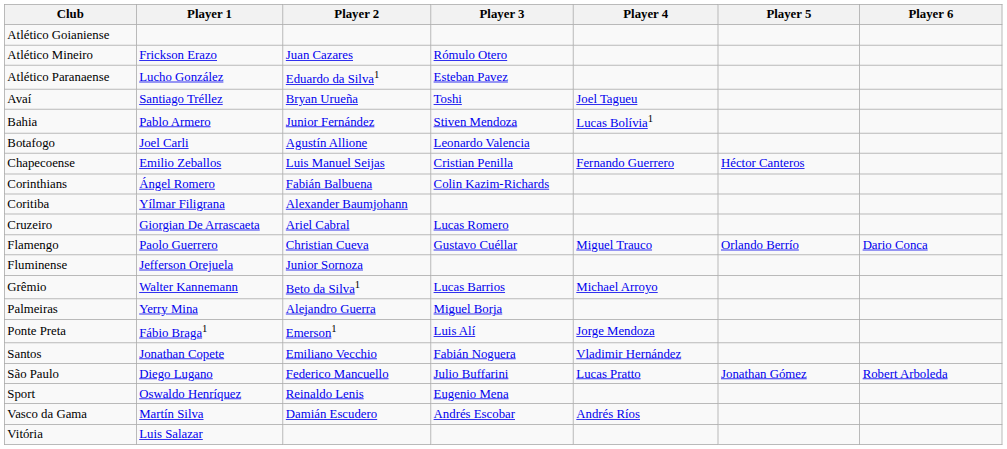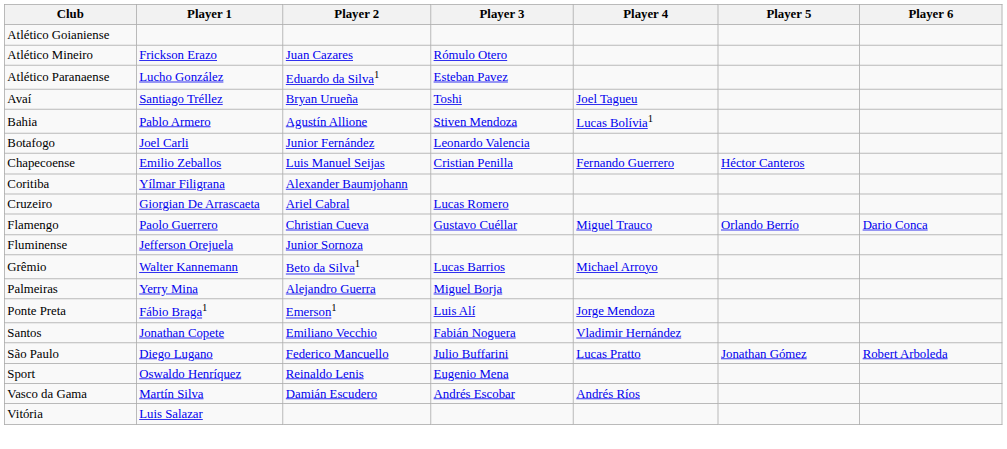 <table class="wikitable sortable">
 <tr>
 <th style="width:190px;">Club</th>
 <th style="width:220px;">Player 1</th>
 <th style="width:220px;">Player 2</th>
 <th style="width:220px;">Player 3</th>
 <th style="width:220px;">Player 4</th>
 <th style="width:220px;">Player 5</th>
 <th style="width:220px;">Player 6</th>
 </tr>
 <tr>
 <td>Atlético Goianiense</td>
 <td></td>
 <td></td>
 <td></td>
 <td></td>
 <td></td>
 <td></td>
 </tr>
 <tr>
 <td>Atlético Mineiro</td>
 <td> <a href='#'>Frickson Erazo</a></td>
 <td> <a href='#'>Juan Cazares</a></td>
 <td> <a href='#'>Rómulo Otero</a></td>
 <td></td>
 <td></td>
 <td></td>
 </tr>
 <tr>
 <td>Atlético Paranaense</td>
 <td> <a href='#'>Lucho González</a></td>
 <td> <a href='#'>Eduardo da Silva</a><sup>1</sup></td>
 <td> <a href='#'>Esteban Pavez</a></td>
 <td></td>
 <td></td>
 <td></td>
 </tr>
 <tr>
 <td>Avaí</td>
 <td> <a href='#'>Santiago Tréllez</a></td>
 <td> <a href='#'>Bryan Urueña</a></td>
 <td> <a href='#'>Toshi</a></td>
 <td> <a href='#'>Joel Tagueu</a></td>
 <td></td>
 <td></td>
 </tr>
 <tr>
 <td>Bahia</td>
 <td> <a href='#'>Pablo Armero</a></td>
-<td> <a href='#'>Junior Fernández</a></td>
+<td> <a href='#'>Agustín Allione</a></td>
 <td> <a href='#'>Stiven Mendoza</a></td>
 <td> <a href='#'>Lucas Bolívia</a><sup>1</sup></td>
 <td></td>
 <td></td>
 </tr>
 <tr>
 <td>Botafogo</td>
 <td> <a href='#'>Joel Carli</a></td>
-<td> <a href='#'>Agustín Allione</a></td>
+<td> <a href='#'>Junior Fernández</a></td>
 <td> <a href='#'>Leonardo Valencia</a></td>
 <td></td>
 <td></td>
 <td></td>
 </tr>
 <tr>
 <td>Chapecoense</td>
 <td> <a href='#'>Emilio Zeballos</a></td>
 <td> <a href='#'>Luis Manuel Seijas</a></td>
 <td> <a href='#'>Cristian Penilla</a></td>
 <td> <a href='#'>Fernando Guerrero</a></td>
 <td> <a href='#'>Héctor Canteros</a></td>
-<td></td>
-</tr>
-<tr>
-<td>Corinthians</td>
-<td> <a href='#'>Ángel Romero</a></td>
-<td> <a href='#'>Fabián Balbuena</a></td>
-<td> <a href='#'>Colin Kazim-Richards</a></td>
-<td></td>
-<td></td>
 <td></td>
 </tr>
 <tr>
 <td>Coritiba</td>
 <td> <a href='#'>Yílmar Filigrana</a></td>
 <td> <a href='#'>Alexander Baumjohann</a></td>
 <td></td>
 <td></td>
 <td></td>
 <td></td>
 </tr>
 <tr>
 <td>Cruzeiro</td>
 <td> <a href='#'>Giorgian De Arrascaeta</a></td>
 <td> <a href='#'>Ariel Cabral</a></td>
 <td> <a href='#'>Lucas Romero</a></td>
 <td></td>
 <td></td>
 <td></td>
 </tr>
 <tr>
 <td>Flamengo</td>
 <td> <a href='#'>Paolo Guerrero</a></td>
 <td> <a href='#'>Christian Cueva</a></td>
 <td> <a href='#'>Gustavo Cuéllar</a></td>
 <td> <a href='#'>Miguel Trauco</a></td>
 <td> <a href='#'>Orlando Berrío</a></td>
 <td> <a href='#'>Dario Conca</a></td>
 </tr>
 <tr>
 <td>Fluminense</td>
 <td> <a href='#'>Jefferson Orejuela</a></td>
 <td> <a href='#'>Junior Sornoza</a></td>
 <td></td>
 <td></td>
 <td></td>
 <td></td>
 </tr>
 <tr>
 <td>Grêmio</td>
 <td> <a href='#'>Walter Kannemann</a></td>
 <td> <a href='#'>Beto da Silva</a><sup>1</sup></td>
 <td> <a href='#'>Lucas Barrios</a></td>
 <td> <a href='#'>Michael Arroyo</a></td>
 <td></td>
 <td></td>
 </tr>
 <tr>
 <td>Palmeiras</td>
 <td> <a href='#'>Yerry Mina</a></td>
 <td> <a href='#'>Alejandro Guerra</a></td>
 <td> <a href='#'>Miguel Borja</a></td>
 <td></td>
 <td></td>
 <td></td>
 </tr>
 <tr>
 <td>Ponte Preta</td>
 <td> <a href='#'>Fábio Braga</a><sup>1</sup></td>
 <td> <a href='#'>Emerson</a><sup>1</sup></td>
 <td> <a href='#'>Luis Alí</a></td>
 <td> <a href='#'>Jorge Mendoza</a></td>
 <td></td>
 <td></td>
 </tr>
 <tr>
 <td>Santos</td>
 <td> <a href='#'>Jonathan Copete</a></td>
 <td> <a href='#'>Emiliano Vecchio</a></td>
 <td> <a href='#'>Fabián Noguera</a></td>
 <td> <a href='#'>Vladimir Hernández</a></td>
 <td></td>
 <td></td>
 </tr>
 <tr>
 <td>São Paulo</td>
 <td> <a href='#'>Diego Lugano</a></td>
 <td> <a href='#'>Federico Mancuello</a></td>
 <td> <a href='#'>Julio Buffarini</a></td>
 <td> <a href='#'>Lucas Pratto</a></td>
 <td> <a href='#'>Jonathan Gómez</a></td>
 <td> <a href='#'>Robert Arboleda</a></td>
 </tr>
 <tr>
 <td>Sport</td>
 <td> <a href='#'>Oswaldo Henríquez</a></td>
 <td> <a href='#'>Reinaldo Lenis</a></td>
 <td> <a href='#'>Eugenio Mena</a></td>
 <td></td>
 <td></td>
 <td></td>
 </tr>
 <tr>
 <td>Vasco da Gama</td>
 <td> <a href='#'>Martín Silva</a></td>
 <td> <a href='#'>Damián Escudero</a></td>
 <td> <a href='#'>Andrés Escobar</a></td>
 <td> <a href='#'>Andrés Ríos</a></td>
 <td></td>
 <td></td>
 </tr>
 <tr>
 <td>Vitória</td>
 <td> <a href='#'>Luis Salazar</a></td>
 <td></td>
 <td></td>
 <td></td>
 <td></td>
 <td></td>
 </tr>
 </table>
